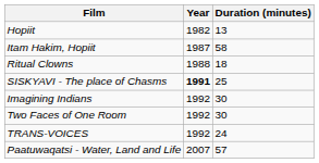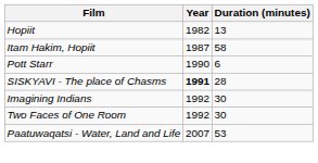 <table class="wikitable">
 <tr>
 <th>Film</th>
 <th>Year</th>
 <th>Duration (minutes)</th>
 </tr>
 <tr>
 <td><em>Hopiit</em></td>
 <td>1982</td>
 <td>13</td>
 </tr>
 <tr>
 <td><em>Itam Hakim, Hopiit</em></td>
 <td>1987</td>
 <td>58</td>
 </tr>
 <tr>
-<td><em>Ritual Clowns</em></td>
-<td>1988</td>
-<td>18</td>
+<td><em>Pott Starr</em></td>
+<td>1990</td>
+<td>6</td>
 </tr>
 <tr>
 <td><em>SISKYAVI - The place of Chasms</em></td>
 <td><strong>1991</strong></td>
-<td>25</td>
+<td>28</td>
 </tr>
 <tr>
 <td><em>Imagining Indians</em></td>
 <td>1992</td>
 <td>30</td>
 </tr>
 <tr>
 <td><em>Two Faces of One Room</em></td>
 <td>1992</td>
 <td>30</td>
 </tr>
 <tr>
-<td><em>TRANS-VOICES</em></td>
-<td>1992</td>
-<td>24</td>
-</tr>
-<tr>
 <td><em>Paatuwaqatsi - Water, Land and Life</em></td>
 <td>2007</td>
-<td>57</td>
+<td>53</td>
 </tr>
 </table>
